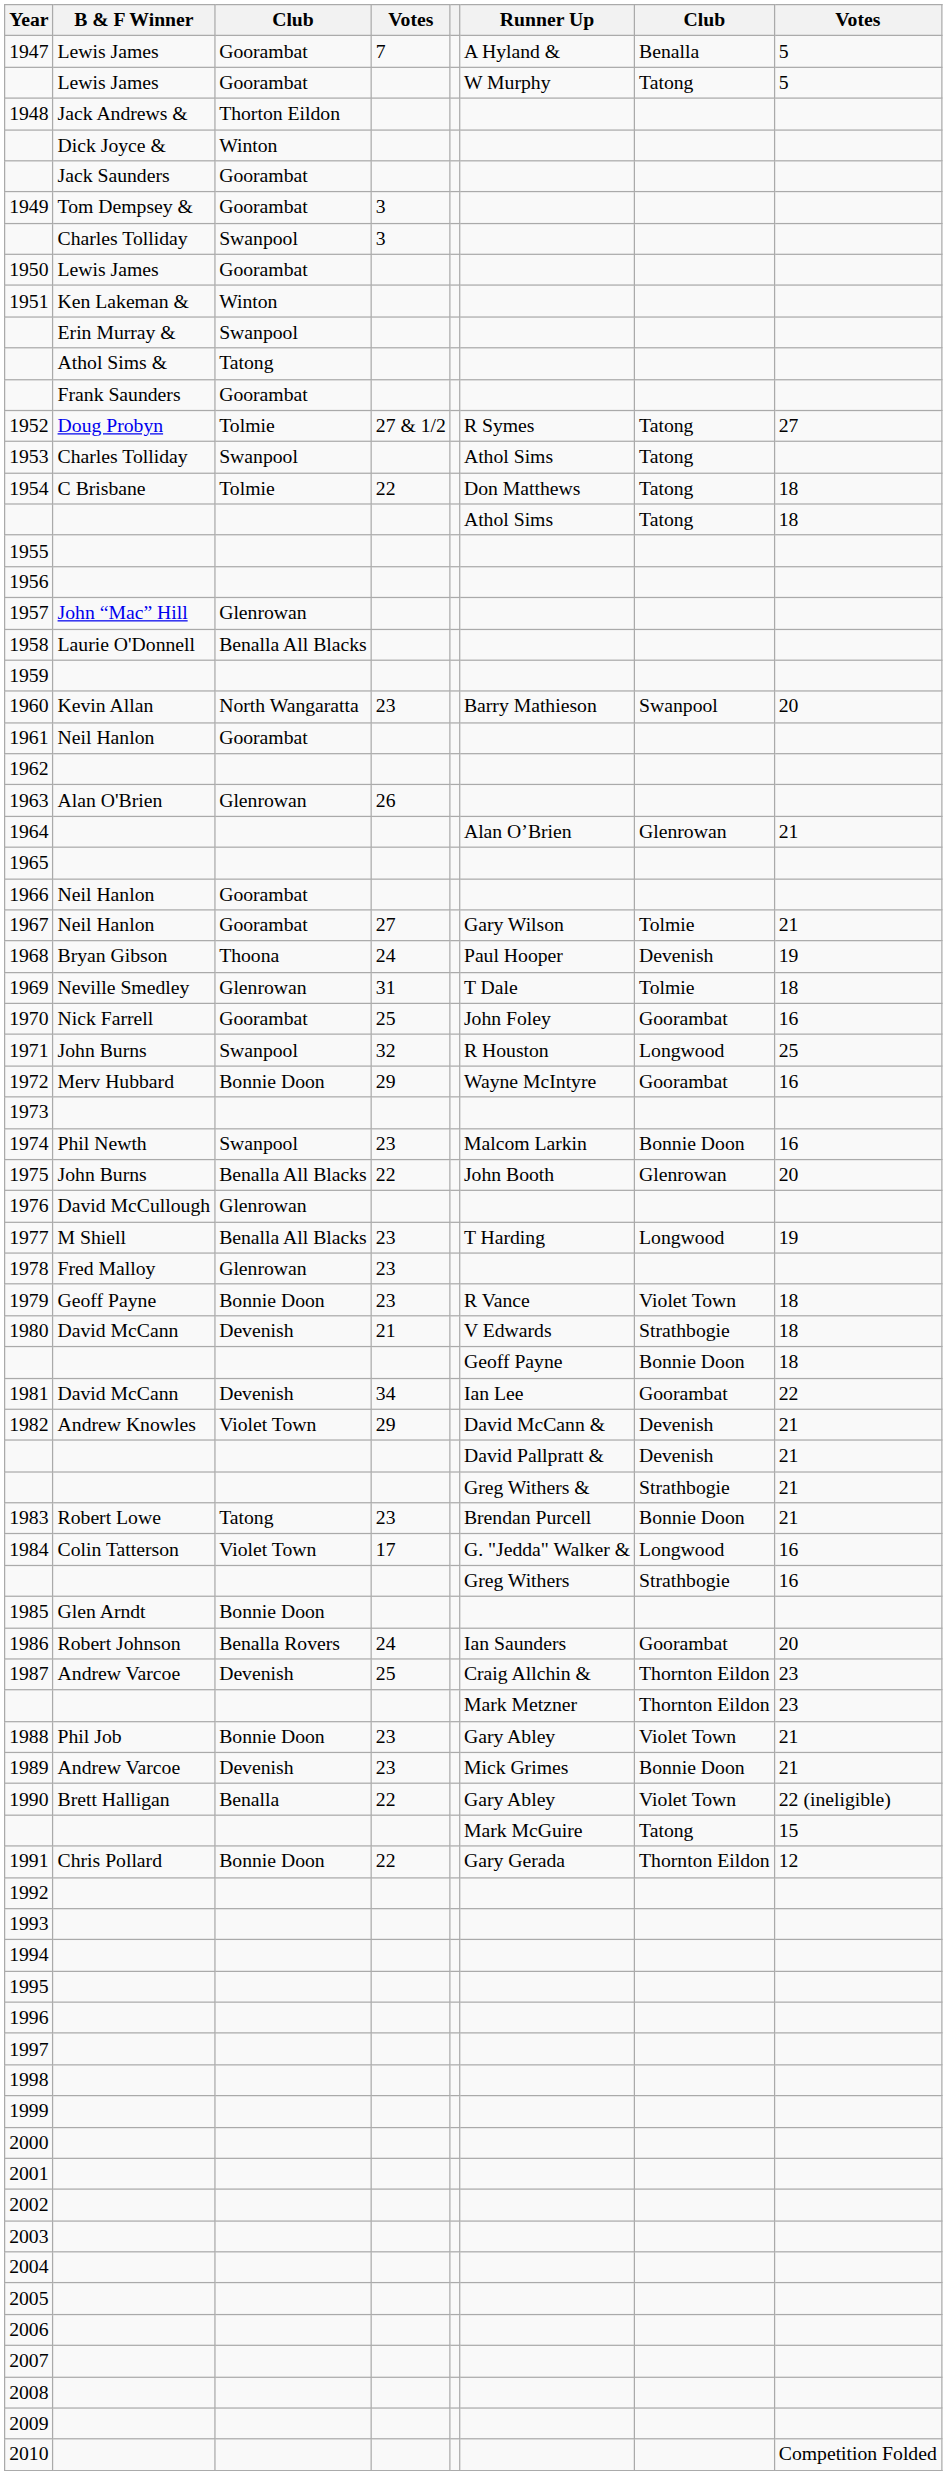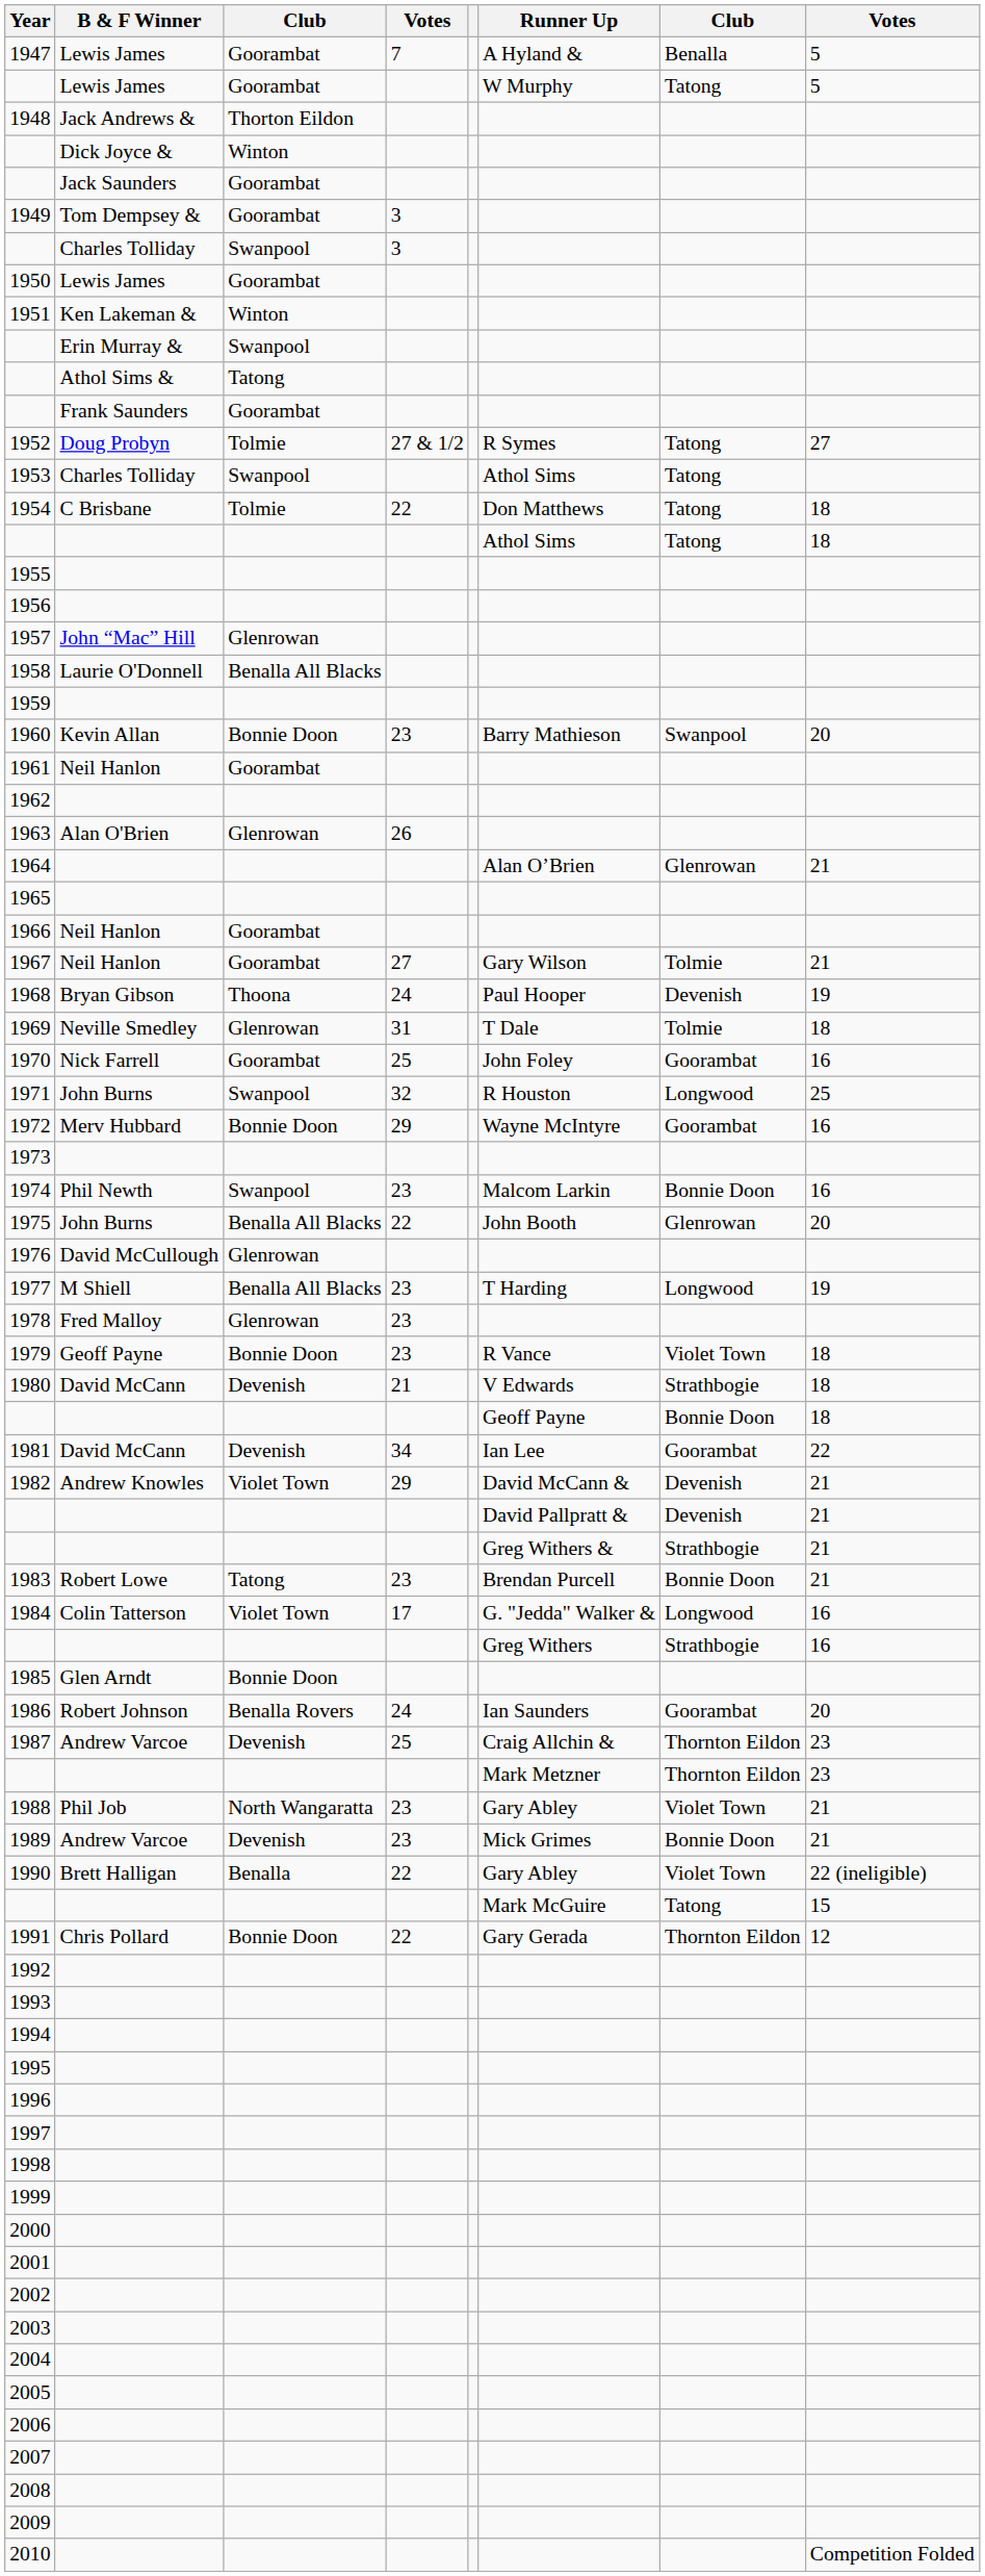 <table class="wikitable">
 <tr>
 <th>Year</th>
 <th>B & F Winner</th>
 <th>Club</th>
 <th>Votes</th>
 <th></th>
 <th>Runner Up</th>
 <th>Club</th>
 <th>Votes</th>
 </tr>
 <tr>
 <td>1947</td>
 <td>Lewis James</td>
 <td>Goorambat</td>
 <td>7</td>
 <td></td>
 <td>A Hyland &</td>
 <td>Benalla</td>
 <td>5</td>
 </tr>
 <tr>
 <td></td>
 <td>Lewis James</td>
 <td>Goorambat</td>
 <td></td>
 <td></td>
 <td>W Murphy</td>
 <td>Tatong</td>
 <td>5</td>
 </tr>
 <tr>
 <td>1948</td>
 <td>Jack Andrews &</td>
 <td>Thorton Eildon</td>
 <td></td>
 <td></td>
 <td></td>
 <td></td>
 <td></td>
 </tr>
 <tr>
 <td></td>
 <td>Dick Joyce  &</td>
 <td>Winton</td>
 <td></td>
 <td></td>
 <td></td>
 <td></td>
 <td></td>
 </tr>
 <tr>
 <td></td>
 <td>Jack Saunders</td>
 <td>Goorambat</td>
 <td></td>
 <td></td>
 <td></td>
 <td></td>
 <td></td>
 </tr>
 <tr>
 <td>1949</td>
 <td>Tom Dempsey &</td>
 <td>Goorambat</td>
 <td>3</td>
 <td></td>
 <td></td>
 <td></td>
 <td></td>
 </tr>
 <tr>
 <td></td>
 <td>Charles Tolliday</td>
 <td>Swanpool</td>
 <td>3</td>
 <td></td>
 <td></td>
 <td></td>
 <td></td>
 </tr>
 <tr>
 <td>1950</td>
 <td>Lewis James</td>
 <td>Goorambat</td>
 <td></td>
 <td></td>
 <td></td>
 <td></td>
 <td></td>
 </tr>
 <tr>
 <td>1951</td>
 <td>Ken Lakeman &</td>
 <td>Winton</td>
 <td></td>
 <td></td>
 <td></td>
 <td></td>
 <td></td>
 </tr>
 <tr>
 <td></td>
 <td>Erin Murray &</td>
 <td>Swanpool</td>
 <td></td>
 <td></td>
 <td></td>
 <td></td>
 <td></td>
 </tr>
 <tr>
 <td></td>
 <td>Athol Sims &</td>
 <td>Tatong</td>
 <td></td>
 <td></td>
 <td></td>
 <td></td>
 <td></td>
 </tr>
 <tr>
 <td></td>
 <td>Frank Saunders</td>
 <td>Goorambat</td>
 <td></td>
 <td></td>
 <td></td>
 <td></td>
 <td></td>
 </tr>
 <tr>
 <td>1952</td>
 <td><a href='#'>Doug Probyn</a></td>
 <td>Tolmie</td>
 <td>27 & 1/2</td>
 <td></td>
 <td>R Symes</td>
 <td>Tatong</td>
 <td>27</td>
 </tr>
 <tr>
 <td>1953</td>
 <td>Charles Tolliday</td>
 <td>Swanpool</td>
 <td></td>
 <td></td>
 <td>Athol Sims</td>
 <td>Tatong</td>
 <td></td>
 </tr>
 <tr>
 <td>1954</td>
 <td>C Brisbane</td>
 <td>Tolmie</td>
 <td>22</td>
 <td></td>
 <td>Don Matthews</td>
 <td>Tatong</td>
 <td>18</td>
 </tr>
 <tr>
 <td></td>
 <td></td>
 <td></td>
 <td></td>
 <td></td>
 <td>Athol Sims</td>
 <td>Tatong</td>
 <td>18</td>
 </tr>
 <tr>
 <td>1955</td>
 <td></td>
 <td></td>
 <td></td>
 <td></td>
 <td></td>
 <td></td>
 <td></td>
 </tr>
 <tr>
 <td>1956</td>
 <td></td>
 <td></td>
 <td></td>
 <td></td>
 <td></td>
 <td></td>
 <td></td>
 </tr>
 <tr>
 <td>1957</td>
 <td><a href='#'>John “Mac” Hill</a></td>
 <td>Glenrowan</td>
 <td></td>
 <td></td>
 <td></td>
 <td></td>
 <td></td>
 </tr>
 <tr>
 <td>1958</td>
 <td>Laurie O'Donnell</td>
 <td>Benalla All Blacks</td>
 <td></td>
 <td></td>
 <td></td>
 <td></td>
 <td></td>
 </tr>
 <tr>
 <td>1959</td>
 <td></td>
 <td></td>
 <td></td>
 <td></td>
 <td></td>
 <td></td>
 <td></td>
 </tr>
 <tr>
 <td>1960</td>
 <td>Kevin Allan</td>
-<td>North Wangaratta</td>
+<td>Bonnie Doon</td>
 <td>23</td>
 <td></td>
 <td>Barry Mathieson</td>
 <td>Swanpool</td>
 <td>20</td>
 </tr>
 <tr>
 <td>1961</td>
 <td>Neil Hanlon</td>
 <td>Goorambat</td>
 <td></td>
 <td></td>
 <td></td>
 <td></td>
 <td></td>
 </tr>
 <tr>
 <td>1962</td>
 <td></td>
 <td></td>
 <td></td>
 <td></td>
 <td></td>
 <td></td>
 <td></td>
 </tr>
 <tr>
 <td>1963</td>
 <td>Alan O'Brien</td>
 <td>Glenrowan</td>
 <td>26</td>
 <td></td>
 <td></td>
 <td></td>
 <td></td>
 </tr>
 <tr>
 <td>1964</td>
 <td></td>
 <td></td>
 <td></td>
 <td></td>
 <td>Alan O’Brien</td>
 <td>Glenrowan</td>
 <td>21</td>
 </tr>
 <tr>
 <td>1965</td>
 <td></td>
 <td></td>
 <td></td>
 <td></td>
 <td></td>
 <td></td>
 <td></td>
 </tr>
 <tr>
 <td>1966</td>
 <td>Neil Hanlon</td>
 <td>Goorambat</td>
 <td></td>
 <td></td>
 <td></td>
 <td></td>
 <td></td>
 </tr>
 <tr>
 <td>1967</td>
 <td>Neil Hanlon</td>
 <td>Goorambat</td>
 <td>27</td>
 <td></td>
 <td>Gary Wilson</td>
 <td>Tolmie</td>
 <td>21</td>
 </tr>
 <tr>
 <td>1968</td>
 <td>Bryan Gibson</td>
 <td>Thoona</td>
 <td>24</td>
 <td></td>
 <td>Paul Hooper</td>
 <td>Devenish</td>
 <td>19</td>
 </tr>
 <tr>
 <td>1969</td>
 <td>Neville Smedley</td>
 <td>Glenrowan</td>
 <td>31</td>
 <td></td>
 <td>T Dale</td>
 <td>Tolmie</td>
 <td>18</td>
 </tr>
 <tr>
 <td>1970</td>
 <td>Nick Farrell</td>
 <td>Goorambat</td>
 <td>25</td>
 <td></td>
 <td>John Foley</td>
 <td>Goorambat</td>
 <td>16</td>
 </tr>
 <tr>
 <td>1971</td>
 <td>John Burns</td>
 <td>Swanpool</td>
 <td>32</td>
 <td></td>
 <td>R Houston</td>
 <td>Longwood</td>
 <td>25</td>
 </tr>
 <tr>
 <td>1972</td>
 <td>Merv Hubbard</td>
 <td>Bonnie Doon</td>
 <td>29</td>
 <td></td>
 <td>Wayne McIntyre</td>
 <td>Goorambat</td>
 <td>16</td>
 </tr>
 <tr>
 <td>1973</td>
 <td></td>
 <td></td>
 <td></td>
 <td></td>
 <td></td>
 <td></td>
 <td></td>
 </tr>
 <tr>
 <td>1974</td>
 <td>Phil Newth</td>
 <td>Swanpool</td>
 <td>23</td>
 <td></td>
 <td>Malcom Larkin</td>
 <td>Bonnie Doon</td>
 <td>16</td>
 </tr>
 <tr>
 <td>1975</td>
 <td>John Burns</td>
 <td>Benalla All Blacks</td>
 <td>22</td>
 <td></td>
 <td>John Booth</td>
 <td>Glenrowan</td>
 <td>20</td>
 </tr>
 <tr>
 <td>1976</td>
 <td>David McCullough</td>
 <td>Glenrowan</td>
 <td></td>
 <td></td>
 <td></td>
 <td></td>
 <td></td>
 </tr>
 <tr>
 <td>1977</td>
 <td>M Shiell</td>
 <td>Benalla All Blacks</td>
 <td>23</td>
 <td></td>
 <td>T Harding</td>
 <td>Longwood</td>
 <td>19</td>
 </tr>
 <tr>
 <td>1978</td>
 <td>Fred Malloy</td>
 <td>Glenrowan</td>
 <td>23</td>
 <td></td>
 <td></td>
 <td></td>
 <td></td>
 </tr>
 <tr>
 <td>1979</td>
 <td>Geoff Payne</td>
 <td>Bonnie Doon</td>
 <td>23</td>
 <td></td>
 <td>R Vance</td>
 <td>Violet Town</td>
 <td>18</td>
 </tr>
 <tr>
 <td>1980</td>
 <td>David McCann</td>
 <td>Devenish</td>
 <td>21</td>
 <td></td>
 <td>V Edwards</td>
 <td>Strathbogie</td>
 <td>18</td>
 </tr>
 <tr>
 <td></td>
 <td></td>
 <td></td>
 <td></td>
 <td></td>
 <td>Geoff Payne</td>
 <td>Bonnie Doon</td>
 <td>18</td>
 </tr>
 <tr>
 <td>1981</td>
 <td>David McCann</td>
 <td>Devenish</td>
 <td>34</td>
 <td></td>
 <td>Ian Lee</td>
 <td>Goorambat</td>
 <td>22</td>
 </tr>
 <tr>
 <td>1982</td>
 <td>Andrew Knowles</td>
 <td>Violet Town</td>
 <td>29</td>
 <td></td>
 <td>David McCann &</td>
 <td>Devenish</td>
 <td>21</td>
 </tr>
 <tr>
 <td></td>
 <td></td>
 <td></td>
 <td></td>
 <td></td>
 <td>David Pallpratt &</td>
 <td>Devenish</td>
 <td>21</td>
 </tr>
 <tr>
 <td></td>
 <td></td>
 <td></td>
 <td></td>
 <td></td>
 <td>Greg Withers &</td>
 <td>Strathbogie</td>
 <td>21</td>
 </tr>
 <tr>
 <td>1983</td>
 <td>Robert Lowe</td>
 <td>Tatong</td>
 <td>23</td>
 <td></td>
 <td>Brendan Purcell</td>
 <td>Bonnie Doon</td>
 <td>21</td>
 </tr>
 <tr>
 <td>1984</td>
 <td>Colin Tatterson</td>
 <td>Violet Town</td>
 <td>17</td>
 <td></td>
 <td>G. "Jedda" Walker &</td>
 <td>Longwood</td>
 <td>16</td>
 </tr>
 <tr>
 <td></td>
 <td></td>
 <td></td>
 <td></td>
 <td></td>
 <td>Greg Withers</td>
 <td>Strathbogie</td>
 <td>16</td>
 </tr>
 <tr>
 <td>1985</td>
 <td>Glen Arndt</td>
 <td>Bonnie Doon</td>
 <td></td>
 <td></td>
 <td></td>
 <td></td>
 <td></td>
 </tr>
 <tr>
 <td>1986</td>
 <td>Robert Johnson</td>
 <td>Benalla Rovers</td>
 <td>24</td>
 <td></td>
 <td>Ian Saunders</td>
 <td>Goorambat</td>
 <td>20</td>
 </tr>
 <tr>
 <td>1987</td>
 <td>Andrew Varcoe</td>
 <td>Devenish</td>
 <td>25</td>
 <td></td>
 <td>Craig Allchin &</td>
 <td>Thornton Eildon</td>
 <td>23</td>
 </tr>
 <tr>
 <td></td>
 <td></td>
 <td></td>
 <td></td>
 <td></td>
 <td>Mark Metzner</td>
 <td>Thornton Eildon</td>
 <td>23</td>
 </tr>
 <tr>
 <td>1988</td>
 <td>Phil Job</td>
-<td>Bonnie Doon</td>
+<td>North Wangaratta</td>
 <td>23</td>
 <td></td>
 <td>Gary Abley</td>
 <td>Violet Town</td>
 <td>21</td>
 </tr>
 <tr>
 <td>1989</td>
 <td>Andrew Varcoe</td>
 <td>Devenish</td>
 <td>23</td>
 <td></td>
 <td>Mick Grimes</td>
 <td>Bonnie Doon</td>
 <td>21</td>
 </tr>
 <tr>
 <td>1990</td>
 <td>Brett Halligan</td>
 <td>Benalla</td>
 <td>22</td>
 <td></td>
 <td>Gary Abley</td>
 <td>Violet Town</td>
 <td>22 (ineligible)</td>
 </tr>
 <tr>
 <td></td>
 <td></td>
 <td></td>
 <td></td>
 <td></td>
 <td>Mark McGuire</td>
 <td>Tatong</td>
 <td>15</td>
 </tr>
 <tr>
 <td>1991</td>
 <td>Chris Pollard</td>
 <td>Bonnie Doon</td>
 <td>22</td>
 <td></td>
 <td>Gary Gerada</td>
 <td>Thornton Eildon</td>
 <td>12</td>
 </tr>
 <tr>
 <td>1992</td>
 <td></td>
 <td></td>
 <td></td>
 <td></td>
 <td></td>
 <td></td>
 <td></td>
 </tr>
 <tr>
 <td>1993</td>
 <td></td>
 <td></td>
 <td></td>
 <td></td>
 <td></td>
 <td></td>
 <td></td>
 </tr>
 <tr>
 <td>1994</td>
 <td></td>
 <td></td>
 <td></td>
 <td></td>
 <td></td>
 <td></td>
 <td></td>
 </tr>
 <tr>
 <td>1995</td>
 <td></td>
 <td></td>
 <td></td>
 <td></td>
 <td></td>
 <td></td>
 <td></td>
 </tr>
 <tr>
 <td>1996</td>
 <td></td>
 <td></td>
 <td></td>
 <td></td>
 <td></td>
 <td></td>
 <td></td>
 </tr>
 <tr>
 <td>1997</td>
 <td></td>
 <td></td>
 <td></td>
 <td></td>
 <td></td>
 <td></td>
 <td></td>
 </tr>
 <tr>
 <td>1998</td>
 <td></td>
 <td></td>
 <td></td>
 <td></td>
 <td></td>
 <td></td>
 <td></td>
 </tr>
 <tr>
 <td>1999</td>
 <td></td>
 <td></td>
 <td></td>
 <td></td>
 <td></td>
 <td></td>
 <td></td>
 </tr>
 <tr>
 <td>2000</td>
 <td></td>
 <td></td>
 <td></td>
 <td></td>
 <td></td>
 <td></td>
 <td></td>
 </tr>
 <tr>
 <td>2001</td>
 <td></td>
 <td></td>
 <td></td>
 <td></td>
 <td></td>
 <td></td>
 <td></td>
 </tr>
 <tr>
 <td>2002</td>
 <td></td>
 <td></td>
 <td></td>
 <td></td>
 <td></td>
 <td></td>
 <td></td>
 </tr>
 <tr>
 <td>2003</td>
 <td></td>
 <td></td>
 <td></td>
 <td></td>
 <td></td>
 <td></td>
 <td></td>
 </tr>
 <tr>
 <td>2004</td>
 <td></td>
 <td></td>
 <td></td>
 <td></td>
 <td></td>
 <td></td>
 <td></td>
 </tr>
 <tr>
 <td>2005</td>
 <td></td>
 <td></td>
 <td></td>
 <td></td>
 <td></td>
 <td></td>
 <td></td>
 </tr>
 <tr>
 <td>2006</td>
 <td></td>
 <td></td>
 <td></td>
 <td></td>
 <td></td>
 <td></td>
 <td></td>
 </tr>
 <tr>
 <td>2007</td>
 <td></td>
 <td></td>
 <td></td>
 <td></td>
 <td></td>
 <td></td>
 <td></td>
 </tr>
 <tr>
 <td>2008</td>
 <td></td>
 <td></td>
 <td></td>
 <td></td>
 <td></td>
 <td></td>
 <td></td>
 </tr>
 <tr>
 <td>2009</td>
 <td></td>
 <td></td>
 <td></td>
 <td></td>
 <td></td>
 <td></td>
 <td></td>
 </tr>
 <tr>
 <td>2010</td>
 <td></td>
 <td></td>
 <td></td>
 <td></td>
 <td></td>
 <td></td>
 <td>Competition Folded</td>
 </tr>
 <tr>
 </tr>
 </table>
